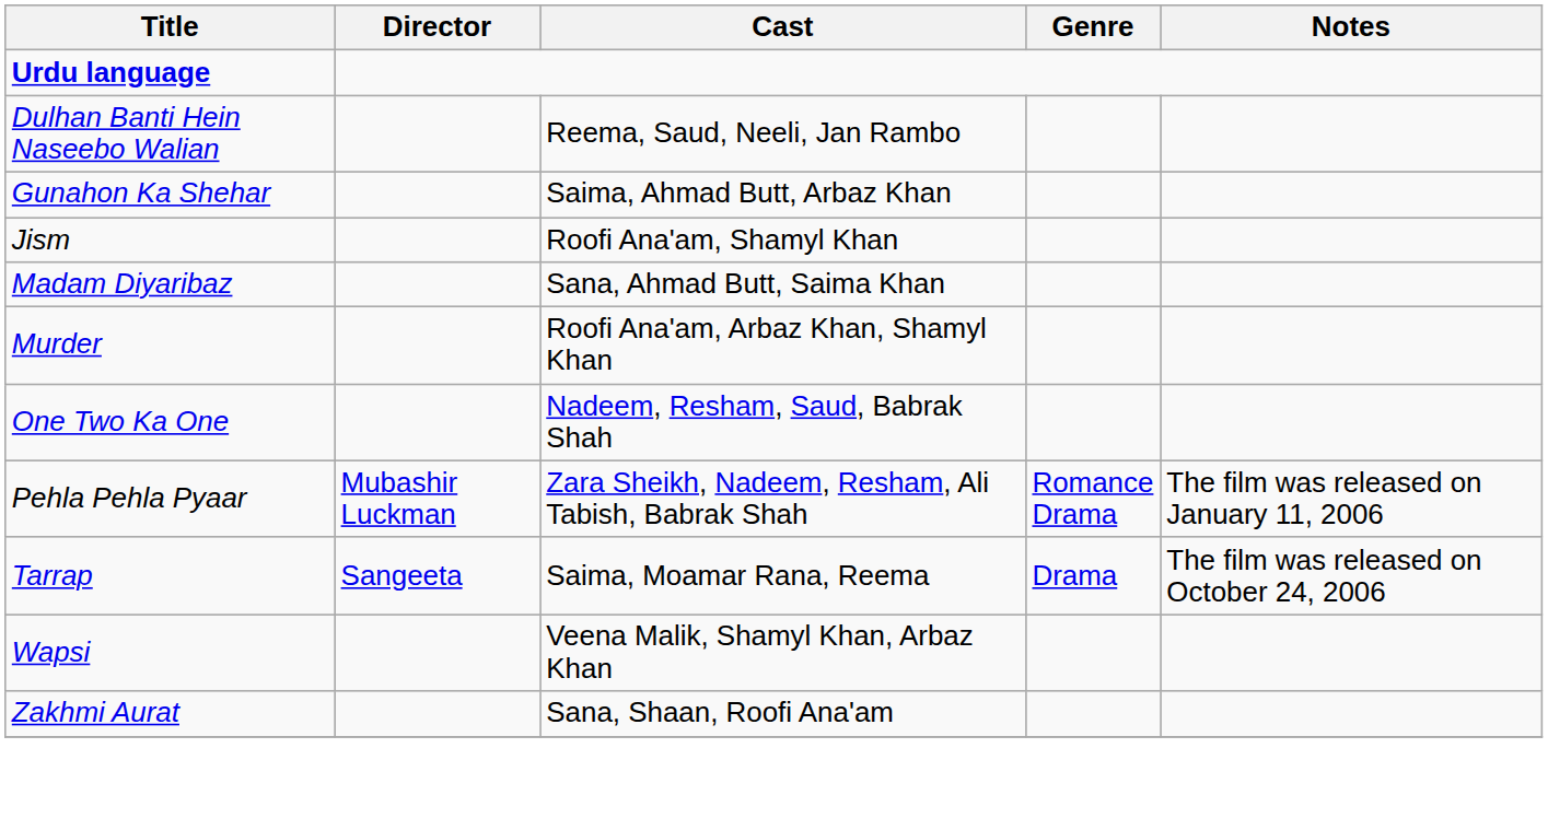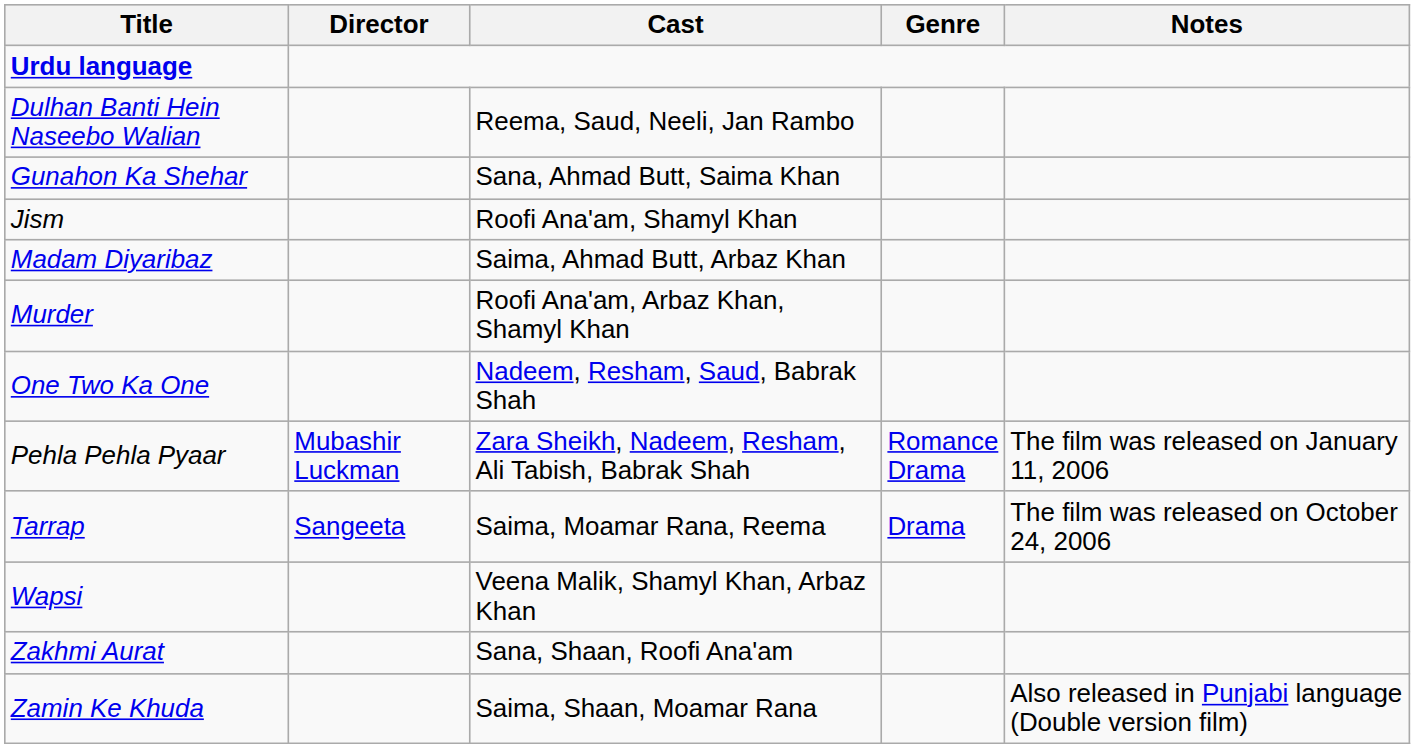 <table class="wikitable">
 <tr>
 <th>Title</th>
 <th>Director</th>
 <th>Cast</th>
 <th>Genre</th>
 <th>Notes</th>
 </tr>
 <tr>
 <td><strong><a href='#'>Urdu language</a></strong></td>
 </tr>
 <tr>
 <td><em><a href='#'>Dulhan Banti Hein Naseebo Walian</a></em></td>
 <td></td>
 <td>Reema, Saud, Neeli, Jan Rambo</td>
 <td></td>
 <td></td>
 </tr>
 <tr>
 <td><em><a href='#'>Gunahon Ka Shehar</a></em></td>
 <td></td>
-<td>Saima, Ahmad Butt, Arbaz Khan</td>
+<td>Sana, Ahmad Butt, Saima Khan</td>
 <td></td>
 <td></td>
 </tr>
 <tr>
 <td><em>Jism</em></td>
 <td></td>
 <td>Roofi Ana'am, Shamyl Khan</td>
 <td></td>
 <td></td>
 </tr>
 <tr>
 <td><em><a href='#'>Madam Diyaribaz</a></em></td>
 <td></td>
-<td>Sana, Ahmad Butt, Saima Khan</td>
+<td>Saima, Ahmad Butt, Arbaz Khan</td>
 <td></td>
 <td></td>
 </tr>
 <tr>
 <td><em><a href='#'>Murder</a></em></td>
 <td></td>
 <td>Roofi Ana'am, Arbaz Khan, Shamyl Khan</td>
 <td></td>
 <td></td>
 </tr>
 <tr>
 <td><em><a href='#'>One Two Ka One</a></em></td>
 <td></td>
 <td><a href='#'>Nadeem</a>, <a href='#'>Resham</a>, <a href='#'>Saud</a>, Babrak Shah</td>
 <td></td>
 <td></td>
 </tr>
 <tr>
 <td><em>Pehla Pehla Pyaar</em></td>
 <td><a href='#'>Mubashir Luckman</a></td>
 <td><a href='#'>Zara Sheikh</a>, <a href='#'>Nadeem</a>, <a href='#'>Resham</a>, Ali Tabish, Babrak Shah</td>
 <td><a href='#'>Romance</a><br> <a href='#'>Drama</a></td>
 <td>The film was released on January 11, 2006</td>
 </tr>
 <tr>
 <td><em><a href='#'>Tarrap</a></em></td>
 <td><a href='#'>Sangeeta</a></td>
 <td>Saima, Moamar Rana, Reema</td>
 <td><a href='#'>Drama</a></td>
 <td>The film was released on October 24, 2006</td>
 </tr>
 <tr>
 <td><em><a href='#'>Wapsi</a></em></td>
 <td></td>
 <td>Veena Malik, Shamyl Khan, Arbaz Khan</td>
 <td></td>
 <td></td>
 </tr>
 <tr>
 <td><em><a href='#'>Zakhmi Aurat</a></em></td>
 <td></td>
 <td>Sana, Shaan, Roofi Ana'am</td>
 <td></td>
 <td></td>
 </tr>
 <tr>
+<td><em><a href='#'>Zamin Ke Khuda</a></em></td>
+<td></td>
+<td>Saima, Shaan, Moamar Rana</td>
+<td></td>
+<td>Also released in <a href='#'>Punjabi</a> language (Double version film)</td>
+</tr>
+<tr>
 </tr>
 </table>
